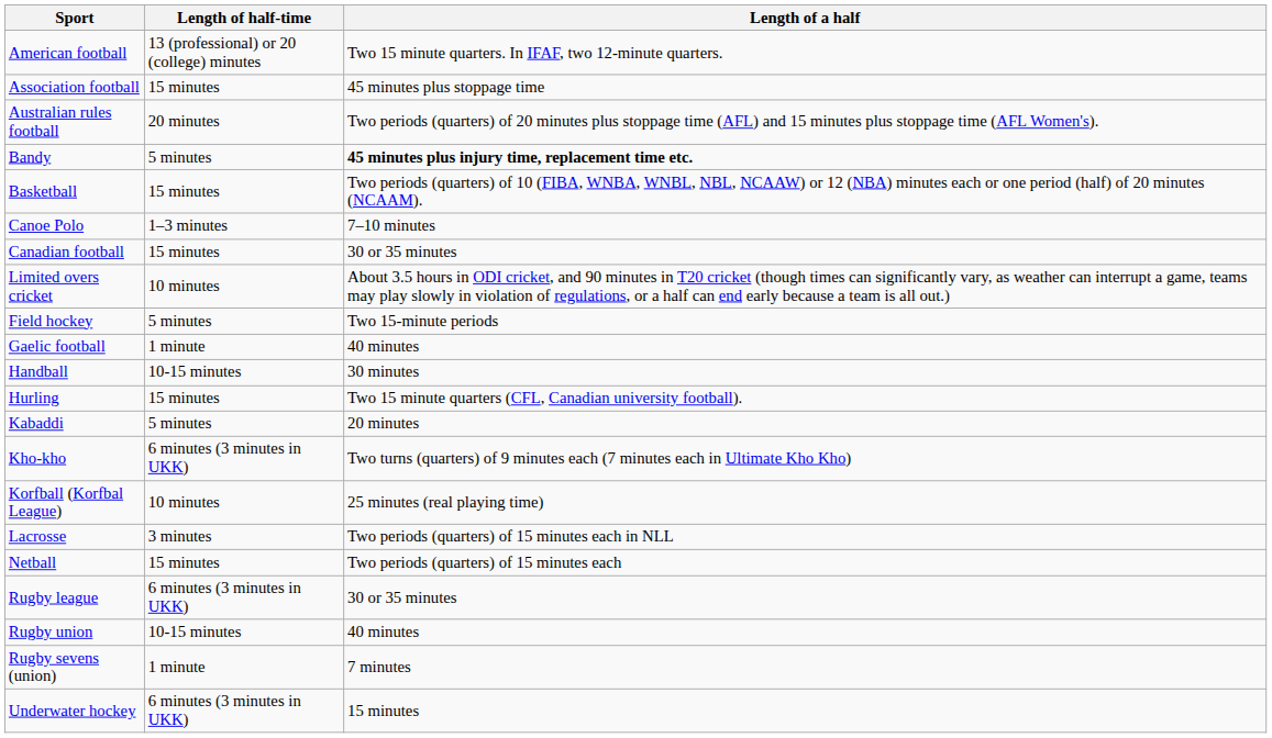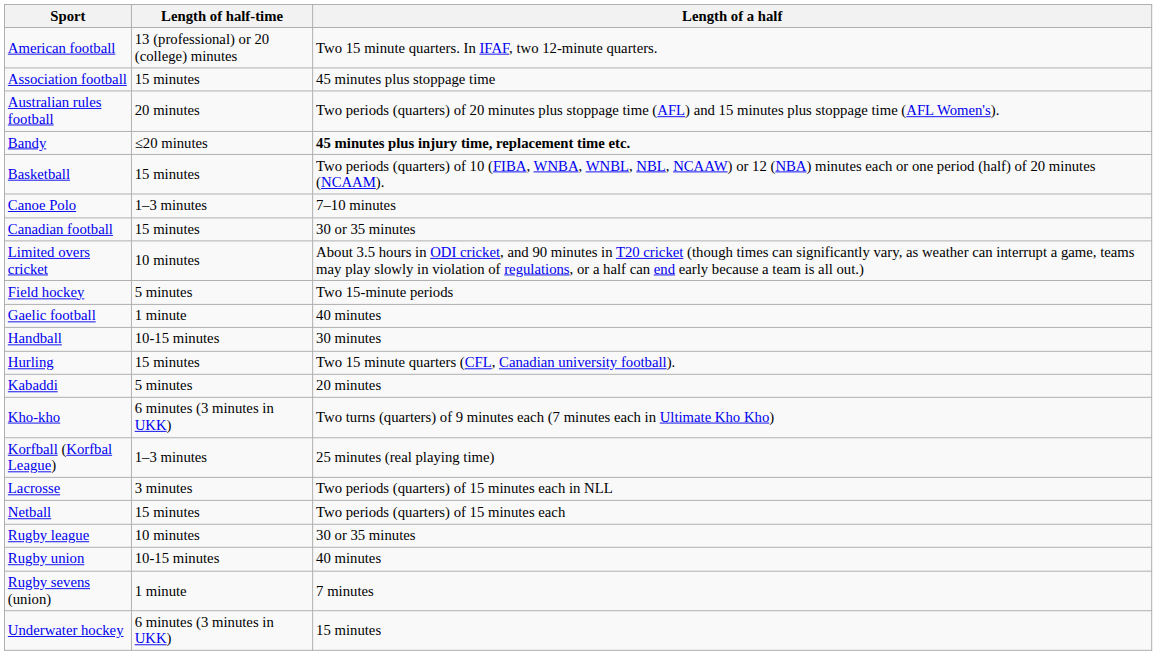 <table class=wikitable>
 <tr>
 <th>Sport</th>
 <th>Length of half-time</th>
 <th>Length of a half</th>
 </tr>
 <tr>
 <td><a href='#'>American football</a></td>
 <td>13 (professional) or 20 (college) minutes</td>
 <td>Two 15 minute quarters. In <a href='#'>IFAF</a>, two 12-minute quarters.</td>
 </tr>
 <tr>
 <td><a href='#'>Association football</a></td>
 <td>15 minutes</td>
 <td>45 minutes plus stoppage time</td>
 </tr>
 <tr>
 <td><a href='#'>Australian rules football</a></td>
 <td>20 minutes</td>
 <td>Two periods (quarters) of 20 minutes plus stoppage time (<a href='#'>AFL</a>) and 15 minutes plus stoppage time (<a href='#'>AFL Women's</a>).</td>
 </tr>
 <tr>
 <td><a href='#'>Bandy</a></td>
-<td>5 minutes</td>
+<td>≤20 minutes</td>
 <td><strong>45 minutes plus injury time, replacement time etc.</strong></td>
 </tr>
 <tr>
 <td><a href='#'>Basketball</a></td>
 <td>15 minutes</td>
 <td>Two periods (quarters) of 10 (<a href='#'>FIBA</a>, <a href='#'>WNBA</a>, <a href='#'>WNBL</a>, <a href='#'>NBL</a>, <a href='#'>NCAAW</a>) or 12 (<a href='#'>NBA</a>) minutes each or one period (half) of 20 minutes (<a href='#'>NCAAM</a>).</td>
 </tr>
 <tr>
 <td><a href='#'>Canoe Polo</a></td>
 <td>1–3 minutes</td>
 <td>7–10 minutes</td>
 </tr>
 <tr>
 <td><a href='#'>Canadian football</a></td>
 <td>15 minutes</td>
 <td>30 or 35 minutes</td>
 </tr>
 <tr>
 <td><a href='#'>Limited overs cricket</a></td>
 <td>10 minutes</td>
 <td>About 3.5 hours in <a href='#'>ODI cricket</a>, and 90 minutes in <a href='#'>T20 cricket</a> (though times can significantly vary, as weather can interrupt a game, teams may play slowly in violation of <a href='#'>regulations</a>, or a half can <a href='#'>end</a> early because a team is all out.)</td>
 </tr>
 <tr>
 <td><a href='#'>Field hockey</a></td>
 <td>5 minutes</td>
 <td>Two 15-minute periods</td>
 </tr>
 <tr>
 <td><a href='#'>Gaelic football</a></td>
 <td>1 minute</td>
 <td>40 minutes</td>
 </tr>
 <tr>
 <td><a href='#'>Handball</a></td>
 <td>10-15 minutes</td>
 <td>30 minutes</td>
 </tr>
 <tr>
 <td><a href='#'>Hurling</a></td>
 <td>15 minutes</td>
 <td>Two 15 minute quarters (<a href='#'>CFL</a>, <a href='#'>Canadian university football</a>).</td>
 </tr>
 <tr>
 <td><a href='#'>Kabaddi</a></td>
 <td>5 minutes</td>
 <td>20 minutes</td>
 </tr>
 <tr>
 <td><a href='#'>Kho-kho</a></td>
 <td>6 minutes (3 minutes in <a href='#'>UKK</a>)</td>
 <td>Two turns (quarters) of 9 minutes each (7 minutes each in <a href='#'>Ultimate Kho Kho</a>)</td>
 </tr>
 <tr>
 <td><a href='#'>Korfball</a> (<a href='#'>Korfbal League</a>)</td>
-<td>10 minutes</td>
+<td>1–3 minutes</td>
 <td>25 minutes (real playing time)</td>
 </tr>
 <tr>
 <td><a href='#'>Lacrosse</a></td>
 <td>3 minutes</td>
 <td>Two periods (quarters) of 15 minutes each in NLL</td>
 </tr>
 <tr>
 <td><a href='#'>Netball</a></td>
 <td>15 minutes</td>
 <td>Two periods (quarters) of 15 minutes each</td>
 </tr>
 <tr>
 <td><a href='#'>Rugby league</a></td>
-<td>6 minutes (3 minutes in <a href='#'>UKK</a>)</td>
+<td>10 minutes</td>
 <td>30 or 35 minutes</td>
 </tr>
 <tr>
 <td><a href='#'>Rugby union</a></td>
 <td>10-15 minutes</td>
 <td>40 minutes</td>
 </tr>
 <tr>
 <td><a href='#'>Rugby sevens</a> (union)</td>
 <td>1 minute</td>
 <td>7 minutes</td>
 </tr>
 <tr>
 <td><a href='#'>Underwater hockey</a></td>
 <td>6 minutes (3 minutes in <a href='#'>UKK</a>)</td>
 <td>15 minutes</td>
 </tr>
 </table>
